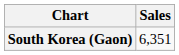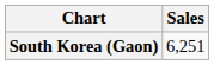 <table class="wikitable plainrowheaders">
 <tr>
 <th>Chart</th>
 <th>Sales</th>
 </tr>
 <tr>
 <th scope="row">South Korea (Gaon)</th>
-<td align="center">6,351</td>
+<td align="center">6,251</td>
 </tr>
 </table>
